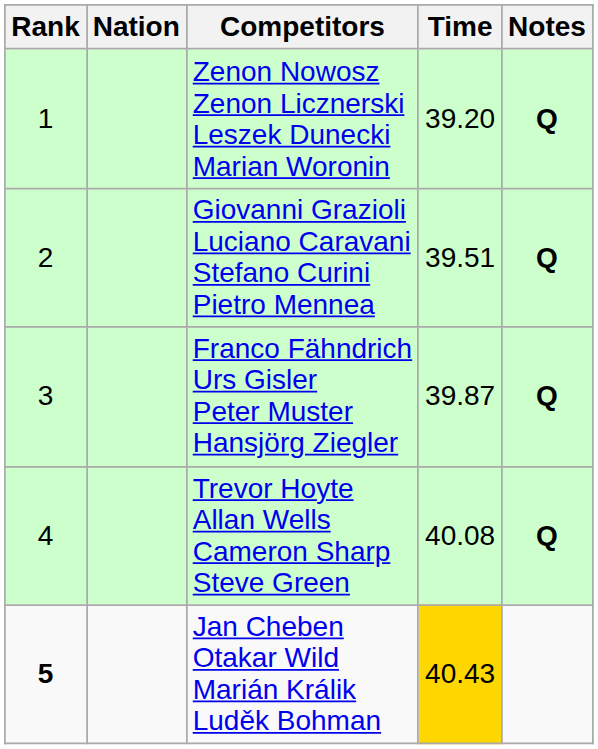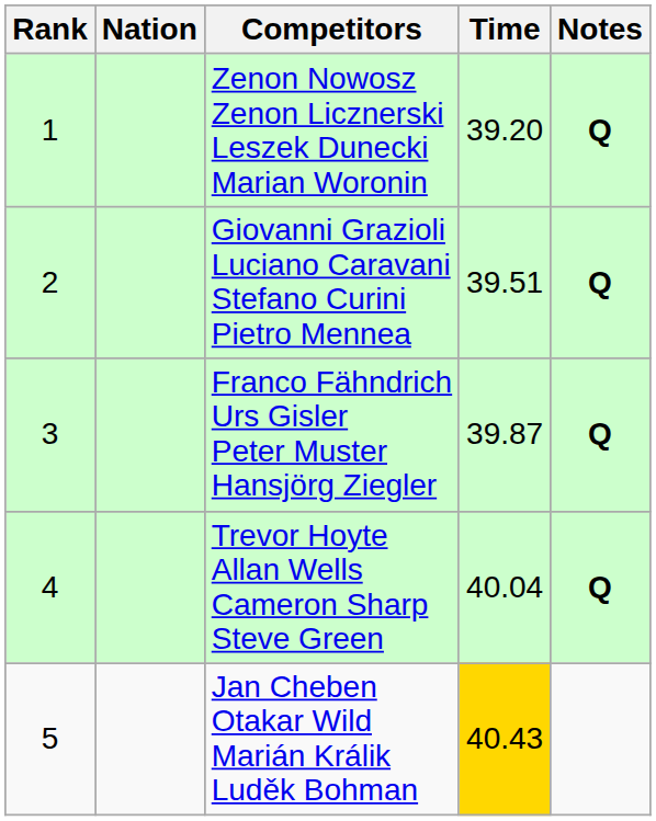 <table class="wikitable sortable" style="text-align:center">
 <tr>
 <th>Rank</th>
 <th>Nation</th>
 <th>Competitors</th>
 <th>Time</th>
 <th>Notes</th>
 </tr>
 <tr bgcolor=ccffcc>
 <td>1</td>
 <td align=left></td>
 <td align=left><a href='#'>Zenon Nowosz</a><br><a href='#'>Zenon Licznerski</a><br><a href='#'>Leszek Dunecki</a><br><a href='#'>Marian Woronin</a></td>
 <td>39.20</td>
 <td><strong>Q</strong></td>
 </tr>
 <tr bgcolor=ccffcc>
 <td>2</td>
 <td align=left></td>
 <td align=left><a href='#'>Giovanni Grazioli</a><br><a href='#'>Luciano Caravani</a><br><a href='#'>Stefano Curini</a><br><a href='#'>Pietro Mennea</a></td>
 <td>39.51</td>
 <td><strong>Q</strong></td>
 </tr>
 <tr bgcolor=ccffcc>
 <td>3</td>
 <td align=left></td>
 <td align=left><a href='#'>Franco Fähndrich</a><br><a href='#'>Urs Gisler</a><br><a href='#'>Peter Muster</a><br><a href='#'>Hansjörg Ziegler</a></td>
 <td>39.87</td>
 <td><strong>Q</strong></td>
 </tr>
 <tr bgcolor=ccffcc>
 <td>4</td>
 <td align=left></td>
 <td align=left><a href='#'>Trevor Hoyte</a><br><a href='#'>Allan Wells</a><br><a href='#'>Cameron Sharp</a><br><a href='#'>Steve Green</a></td>
-<td>40.08</td>
+<td>40.04</td>
 <td><strong>Q</strong></td>
 </tr>
 <tr>
-<td><strong>5</strong></td>
+<td>5</td>
 <td align=left></td>
 <td align=left><a href='#'>Jan Cheben</a><br><a href='#'>Otakar Wild</a><br><a href='#'>Marián Králik</a><br><a href='#'>Luděk Bohman</a></td>
 <td style="background: gold;">40.43</td>
 <td></td>
 </tr>
 </table>
